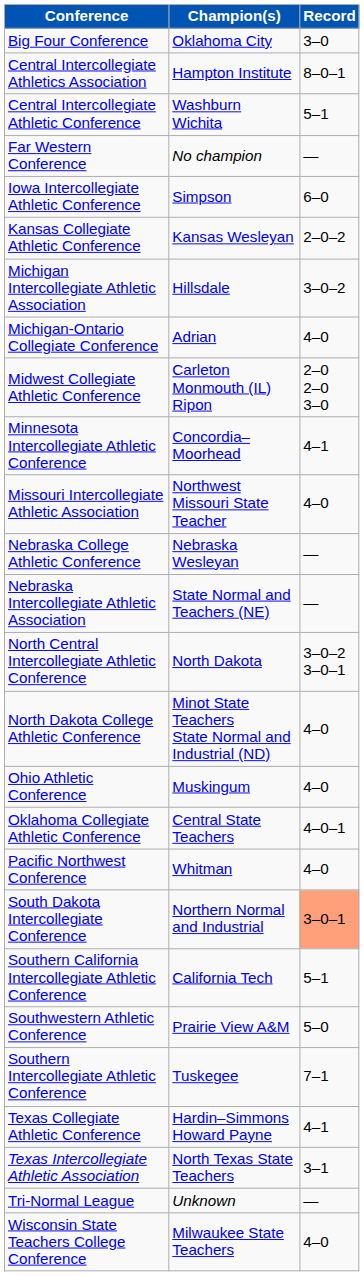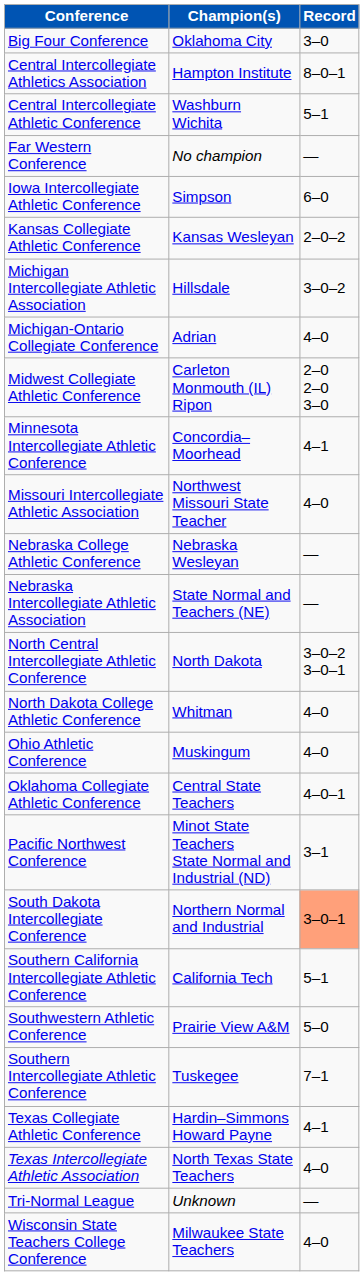 <table class="wikitable" width="60%">
 <tr>
 <th style="background:#0054B3; color:#FFFFFF;">Conference</th>
 <th style="background:#0054B3; color:#FFFFFF;">Champion(s)</th>
 <th style="background:#0054B3; color:#FFFFFF;">Record</th>
 </tr>
 <tr align="left">
 <td><a href='#'>Big Four Conference</a></td>
 <td><a href='#'>Oklahoma City</a></td>
 <td>3–0</td>
 </tr>
 <tr align="left">
 <td><a href='#'>Central Intercollegiate Athletics Association</a></td>
 <td><a href='#'>Hampton Institute</a></td>
 <td>8–0–1</td>
 </tr>
 <tr align="left">
 <td><a href='#'>Central Intercollegiate Athletic Conference</a></td>
 <td><a href='#'>Washburn</a><br><a href='#'>Wichita</a></td>
 <td>5–1</td>
 </tr>
 <tr align="left">
 <td><a href='#'>Far Western Conference</a></td>
 <td><em>No champion</em></td>
 <td>—</td>
 </tr>
 <tr align="left">
 <td><a href='#'>Iowa Intercollegiate Athletic Conference</a></td>
 <td><a href='#'>Simpson</a></td>
 <td>6–0</td>
 </tr>
 <tr align="left">
 <td><a href='#'>Kansas Collegiate Athletic Conference</a></td>
 <td><a href='#'>Kansas Wesleyan</a></td>
 <td>2–0–2</td>
 </tr>
 <tr align="left">
 <td><a href='#'>Michigan Intercollegiate Athletic Association</a></td>
 <td><a href='#'>Hillsdale</a></td>
 <td>3–0–2</td>
 </tr>
 <tr align="left">
 <td><a href='#'>Michigan-Ontario Collegiate Conference</a></td>
 <td><a href='#'>Adrian</a></td>
 <td>4–0</td>
 </tr>
 <tr align="left">
 <td><a href='#'>Midwest Collegiate Athletic Conference</a></td>
 <td><a href='#'>Carleton</a><br><a href='#'>Monmouth (IL)</a><br><a href='#'>Ripon</a></td>
 <td>2–0<br>2–0<br>3–0</td>
 </tr>
 <tr align="left">
 <td><a href='#'>Minnesota Intercollegiate Athletic Conference</a></td>
 <td><a href='#'>Concordia–Moorhead</a></td>
 <td>4–1</td>
 </tr>
 <tr align="left">
 <td><a href='#'>Missouri Intercollegiate Athletic Association</a></td>
 <td><a href='#'>Northwest Missouri State Teacher</a></td>
 <td>4–0</td>
 </tr>
 <tr align="left">
 <td><a href='#'>Nebraska College Athletic Conference</a></td>
 <td><a href='#'>Nebraska Wesleyan</a></td>
 <td>—</td>
 </tr>
 <tr align="left">
 <td><a href='#'>Nebraska Intercollegiate Athletic Association</a></td>
 <td><a href='#'>State Normal and Teachers (NE)</a></td>
 <td>—</td>
 </tr>
 <tr align="left">
 <td><a href='#'>North Central Intercollegiate Athletic Conference</a></td>
 <td><a href='#'>North Dakota</a></td>
 <td>3–0–2<br>3–0–1</td>
 </tr>
 <tr align="left">
 <td><a href='#'>North Dakota College Athletic Conference</a></td>
-<td><a href='#'>Minot State Teachers</a><br><a href='#'>State Normal and Industrial (ND)</a></td>
+<td><a href='#'>Whitman</a></td>
 <td>4–0</td>
 </tr>
 <tr align="left">
 <td><a href='#'>Ohio Athletic Conference</a></td>
 <td><a href='#'>Muskingum</a></td>
 <td>4–0</td>
 </tr>
 <tr align="left">
 <td><a href='#'>Oklahoma Collegiate Athletic Conference</a></td>
 <td><a href='#'>Central State Teachers</a></td>
 <td>4–0–1</td>
 </tr>
 <tr align="left">
 <td><a href='#'>Pacific Northwest Conference</a></td>
-<td><a href='#'>Whitman</a></td>
-<td>4–0</td>
+<td><a href='#'>Minot State Teachers</a><br><a href='#'>State Normal and Industrial (ND)</a></td>
+<td>3–1</td>
 </tr>
 <tr align="left">
 <td><a href='#'>South Dakota Intercollegiate Conference</a></td>
 <td><a href='#'>Northern Normal and Industrial</a></td>
 <td style="background: lightsalmon;">3–0–1</td>
 </tr>
 <tr align="left">
 <td><a href='#'>Southern California Intercollegiate Athletic Conference</a></td>
 <td><a href='#'>California Tech</a></td>
 <td>5–1</td>
 </tr>
 <tr align="left">
 <td><a href='#'>Southwestern Athletic Conference</a></td>
 <td><a href='#'>Prairie View A&M</a></td>
 <td>5–0</td>
 </tr>
 <tr align="left">
 <td><a href='#'>Southern Intercollegiate Athletic Conference</a></td>
 <td><a href='#'>Tuskegee</a></td>
 <td>7–1</td>
 </tr>
 <tr align="left">
 <td><a href='#'>Texas Collegiate Athletic Conference</a></td>
 <td><a href='#'>Hardin–Simmons</a><br><a href='#'>Howard Payne</a></td>
 <td>4–1</td>
 </tr>
 <tr align="left">
 <td><em><a href='#'>Texas Intercollegiate Athletic Association</a></em></td>
 <td><a href='#'>North Texas State Teachers</a></td>
-<td>3–1</td>
+<td>4–0</td>
 </tr>
 <tr align="left">
 <td><a href='#'>Tri-Normal League</a></td>
 <td><em>Unknown</em></td>
 <td>—</td>
 </tr>
 <tr align="left">
 <td><a href='#'>Wisconsin State Teachers College Conference</a></td>
 <td><a href='#'>Milwaukee State Teachers</a></td>
 <td>4–0</td>
 </tr>
 </table>
